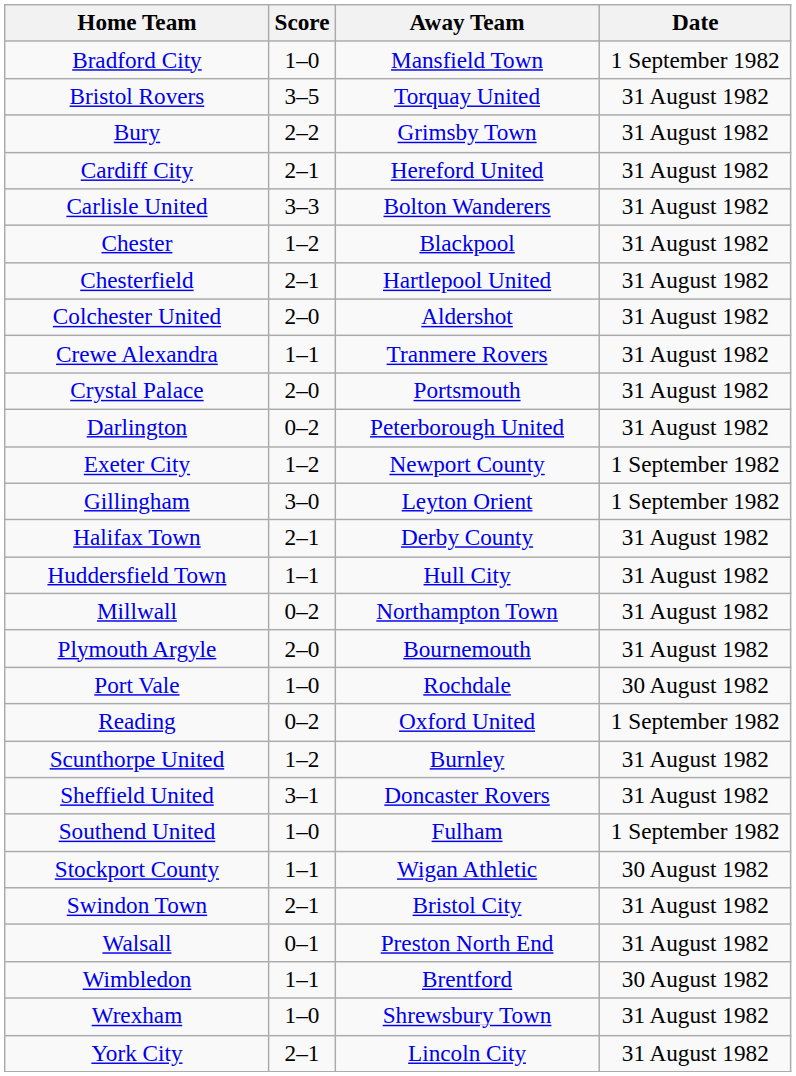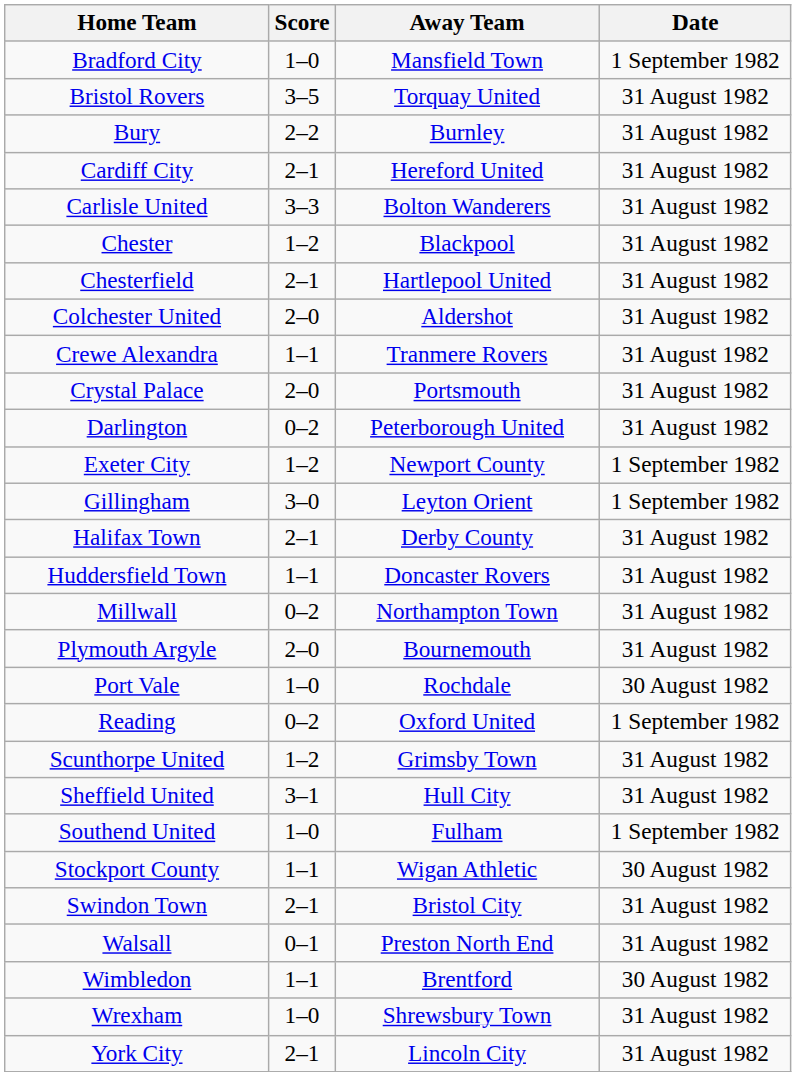 <table class="wikitable" style="text-align:center;">
 <tr>
 <th width=175>Home Team</th>
 <th width=20>Score</th>
 <th width=175>Away Team</th>
 <th width=125>Date</th>
 </tr>
 <tr>
 <td><a href='#'>Bradford City</a></td>
 <td>1–0</td>
 <td><a href='#'>Mansfield Town</a></td>
 <td>1 September 1982</td>
 </tr>
 <tr>
 <td><a href='#'>Bristol Rovers</a></td>
 <td>3–5</td>
 <td><a href='#'>Torquay United</a></td>
 <td>31 August 1982</td>
 </tr>
 <tr>
 <td><a href='#'>Bury</a></td>
 <td>2–2</td>
-<td><a href='#'>Grimsby Town</a></td>
+<td><a href='#'>Burnley</a></td>
 <td>31 August 1982</td>
 </tr>
 <tr>
 <td><a href='#'>Cardiff City</a></td>
 <td>2–1</td>
 <td><a href='#'>Hereford United</a></td>
 <td>31 August 1982</td>
 </tr>
 <tr>
 <td><a href='#'>Carlisle United</a></td>
 <td>3–3</td>
 <td><a href='#'>Bolton Wanderers</a></td>
 <td>31 August 1982</td>
 </tr>
 <tr>
 <td><a href='#'>Chester</a></td>
 <td>1–2</td>
 <td><a href='#'>Blackpool</a></td>
 <td>31 August 1982</td>
 </tr>
 <tr>
 <td><a href='#'>Chesterfield</a></td>
 <td>2–1</td>
 <td><a href='#'>Hartlepool United</a></td>
 <td>31 August 1982</td>
 </tr>
 <tr>
 <td><a href='#'>Colchester United</a></td>
 <td>2–0</td>
 <td><a href='#'>Aldershot</a></td>
 <td>31 August 1982</td>
 </tr>
 <tr>
 <td><a href='#'>Crewe Alexandra</a></td>
 <td>1–1</td>
 <td><a href='#'>Tranmere Rovers</a></td>
 <td>31 August 1982</td>
 </tr>
 <tr>
 <td><a href='#'>Crystal Palace</a></td>
 <td>2–0</td>
 <td><a href='#'>Portsmouth</a></td>
 <td>31 August 1982</td>
 </tr>
 <tr>
 <td><a href='#'>Darlington</a></td>
 <td>0–2</td>
 <td><a href='#'>Peterborough United</a></td>
 <td>31 August 1982</td>
 </tr>
 <tr>
 <td><a href='#'>Exeter City</a></td>
 <td>1–2</td>
 <td><a href='#'>Newport County</a></td>
 <td>1 September 1982</td>
 </tr>
 <tr>
 <td><a href='#'>Gillingham</a></td>
 <td>3–0</td>
 <td><a href='#'>Leyton Orient</a></td>
 <td>1 September 1982</td>
 </tr>
 <tr>
 <td><a href='#'>Halifax Town</a></td>
 <td>2–1</td>
 <td><a href='#'>Derby County</a></td>
 <td>31 August 1982</td>
 </tr>
 <tr>
 <td><a href='#'>Huddersfield Town</a></td>
 <td>1–1</td>
-<td><a href='#'>Hull City</a></td>
+<td><a href='#'>Doncaster Rovers</a></td>
 <td>31 August 1982</td>
 </tr>
 <tr>
 <td><a href='#'>Millwall</a></td>
 <td>0–2</td>
 <td><a href='#'>Northampton Town</a></td>
 <td>31 August 1982</td>
 </tr>
 <tr>
 <td><a href='#'>Plymouth Argyle</a></td>
 <td>2–0</td>
 <td><a href='#'>Bournemouth</a></td>
 <td>31 August 1982</td>
 </tr>
 <tr>
 <td><a href='#'>Port Vale</a></td>
 <td>1–0</td>
 <td><a href='#'>Rochdale</a></td>
 <td>30 August 1982</td>
 </tr>
 <tr>
 <td><a href='#'>Reading</a></td>
 <td>0–2</td>
 <td><a href='#'>Oxford United</a></td>
 <td>1 September 1982</td>
 </tr>
 <tr>
 <td><a href='#'>Scunthorpe United</a></td>
 <td>1–2</td>
-<td><a href='#'>Burnley</a></td>
+<td><a href='#'>Grimsby Town</a></td>
 <td>31 August 1982</td>
 </tr>
 <tr>
 <td><a href='#'>Sheffield United</a></td>
 <td>3–1</td>
-<td><a href='#'>Doncaster Rovers</a></td>
+<td><a href='#'>Hull City</a></td>
 <td>31 August 1982</td>
 </tr>
 <tr>
 <td><a href='#'>Southend United</a></td>
 <td>1–0</td>
 <td><a href='#'>Fulham</a></td>
 <td>1 September 1982</td>
 </tr>
 <tr>
 <td><a href='#'>Stockport County</a></td>
 <td>1–1</td>
 <td><a href='#'>Wigan Athletic</a></td>
 <td>30 August 1982</td>
 </tr>
 <tr>
 <td><a href='#'>Swindon Town</a></td>
 <td>2–1</td>
 <td><a href='#'>Bristol City</a></td>
 <td>31 August 1982</td>
 </tr>
 <tr>
 <td><a href='#'>Walsall</a></td>
 <td>0–1</td>
 <td><a href='#'>Preston North End</a></td>
 <td>31 August 1982</td>
 </tr>
 <tr>
 <td><a href='#'>Wimbledon</a></td>
 <td>1–1</td>
 <td><a href='#'>Brentford</a></td>
 <td>30 August 1982</td>
 </tr>
 <tr>
 <td><a href='#'>Wrexham</a></td>
 <td>1–0</td>
 <td><a href='#'>Shrewsbury Town</a></td>
 <td>31 August 1982</td>
 </tr>
 <tr>
 <td><a href='#'>York City</a></td>
 <td>2–1</td>
 <td><a href='#'>Lincoln City</a></td>
 <td>31 August 1982</td>
 </tr>
 <tr>
 </tr>
 </table>
